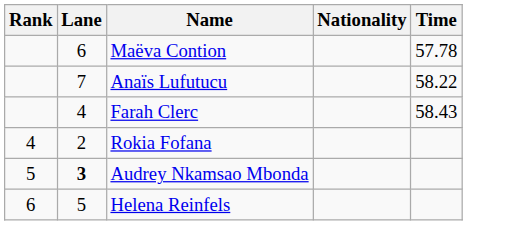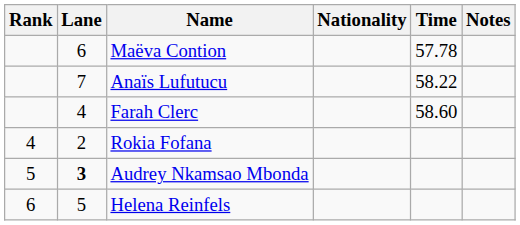 <table class="wikitable sortable" style="text-align:center;font-size:95%">
 <tr>
 <th>Rank</th>
 <th>Lane</th>
 <th>Name</th>
 <th>Nationality</th>
 <th>Time</th>
+<th>Notes</th>
 </tr>
 <tr>
 <td></td>
 <td>6</td>
 <td align=left><a href='#'>Maëva Contion</a></td>
 <td align=left></td>
 <td>57.78</td>
+<td></td>
 </tr>
 <tr>
 <td></td>
 <td>7</td>
 <td align=left><a href='#'>Anaïs Lufutucu</a></td>
 <td align=left></td>
 <td>58.22</td>
+<td></td>
 </tr>
 <tr>
 <td></td>
 <td>4</td>
 <td align=left><a href='#'>Farah Clerc</a></td>
 <td align=left></td>
-<td>58.43</td>
+<td>58.60</td>
+<td></td>
 </tr>
 <tr>
 <td>4</td>
 <td>2</td>
 <td align=left><a href='#'>Rokia Fofana</a></td>
 <td align=left></td>
+<td></td>
 <td></td>
 </tr>
 <tr>
 <td>5</td>
 <td><strong>3</strong></td>
 <td align=left><a href='#'>Audrey Nkamsao Mbonda</a></td>
 <td align=left></td>
 <td></td>
+<td></td>
 </tr>
 <tr>
 <td>6</td>
 <td>5</td>
 <td align=left><a href='#'>Helena Reinfels</a></td>
 <td align=left></td>
 <td></td>
+<td></td>
 </tr>
 </table>
